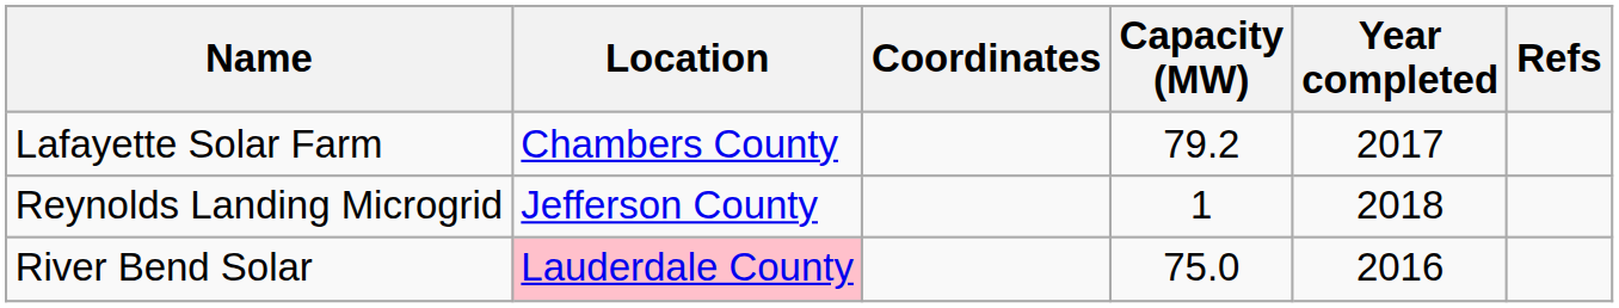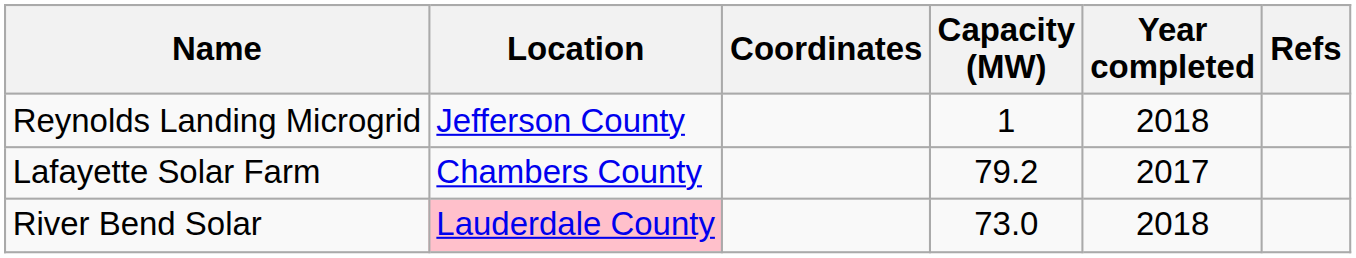 <table class="wikitable sortable">
 <tr>
 <th>Name</th>
 <th>Location</th>
 <th>Coordinates</th>
 <th>Capacity<br>(MW)</th>
 <th>Year<br>completed</th>
 <th>Refs</th>
 </tr>
 <tr>
+<td>Reynolds Landing Microgrid</td>
+<td><a href='#'>Jefferson County</a></td>
+<td></td>
+<td align="center">1</td>
+<td align="center">2018</td>
+<td></td>
+</tr>
+<tr>
 <td>Lafayette Solar Farm</td>
 <td><a href='#'>Chambers County</a></td>
 <td></td>
 <td align="center">79.2</td>
 <td align="center">2017</td>
 <td></td>
 </tr>
 <tr>
-<td>Reynolds Landing Microgrid</td>
-<td><a href='#'>Jefferson County</a></td>
+<td>River Bend Solar</td>
+<td style="background: pink;"><a href='#'>Lauderdale County</a></td>
 <td></td>
-<td align="center">1</td>
+<td align="center">73.0</td>
 <td align="center">2018</td>
 <td></td>
 </tr>
-<tr>
-<td>River Bend Solar</td>
-<td style="background: pink;"><a href='#'>Lauderdale County</a></td>
-<td></td>
-<td align="center">75.0</td>
-<td align="center">2016</td>
-<td></td>
-</tr>
 </table>
